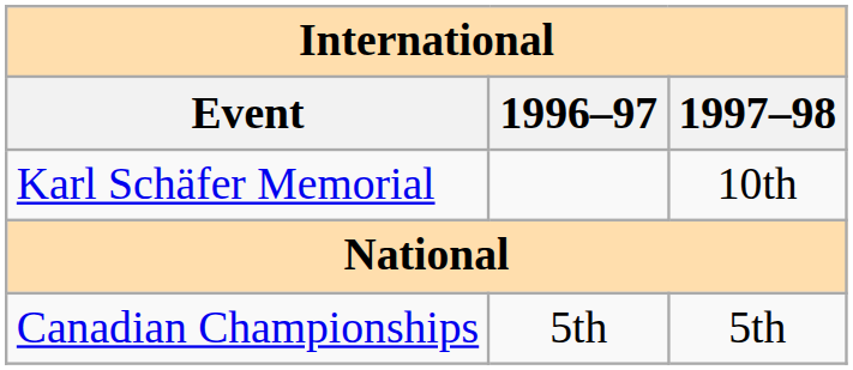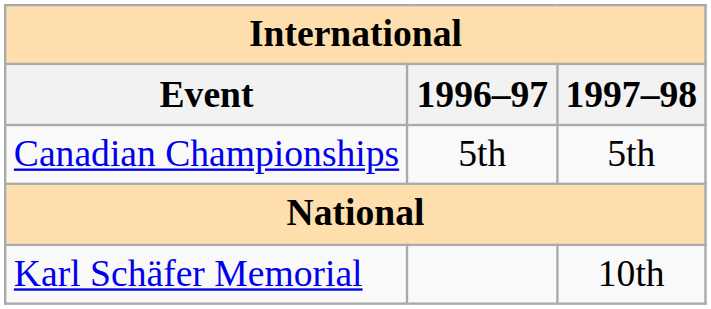 <table class="wikitable" style="text-align:center">
 <tr>
 <th style="background-color: #ffdead; " colspan=3 align=center>International</th>
 </tr>
 <tr>
 <th>Event</th>
 <th>1996–97</th>
 <th>1997–98</th>
 </tr>
 <tr>
-<td align=left><a href='#'>Karl Schäfer Memorial</a></td>
-<td></td>
-<td>10th</td>
+<td align=left><a href='#'>Canadian Championships</a></td>
+<td>5th</td>
+<td>5th</td>
 </tr>
 <tr>
 <th style="background-color: #ffdead; " colspan=3 align=center>National</th>
 </tr>
 <tr>
-<td align=left><a href='#'>Canadian Championships</a></td>
-<td>5th</td>
-<td>5th</td>
+<td align=left><a href='#'>Karl Schäfer Memorial</a></td>
+<td></td>
+<td>10th</td>
 </tr>
 </table>
